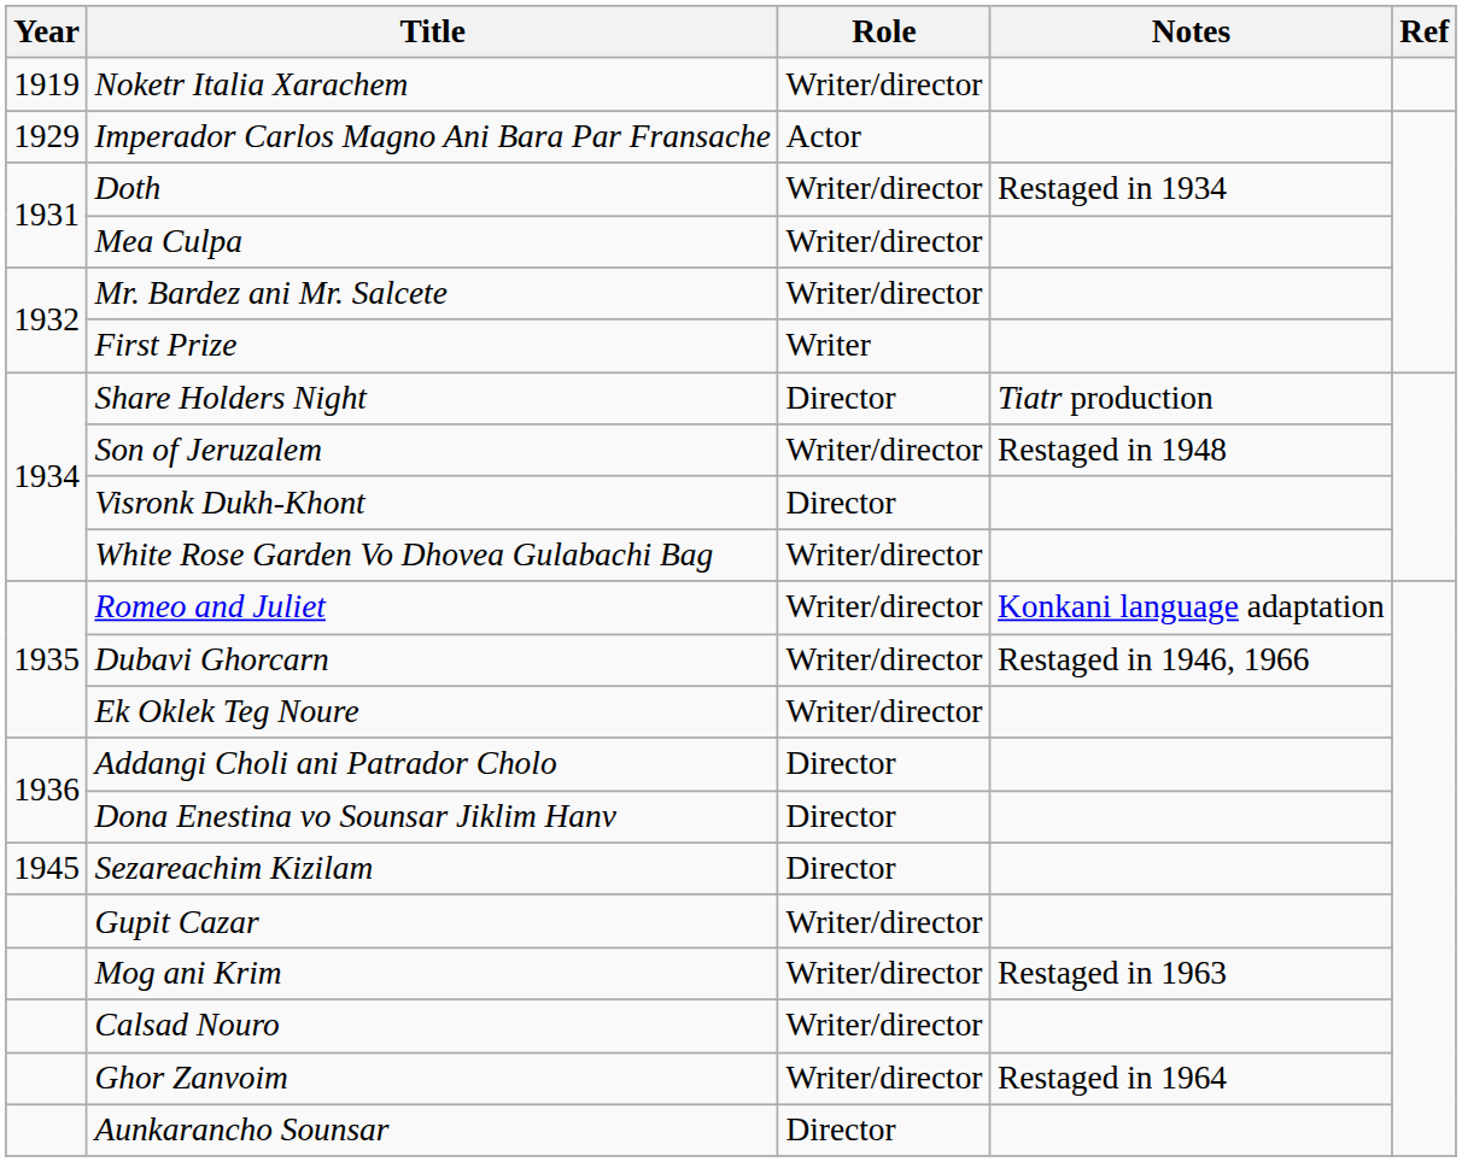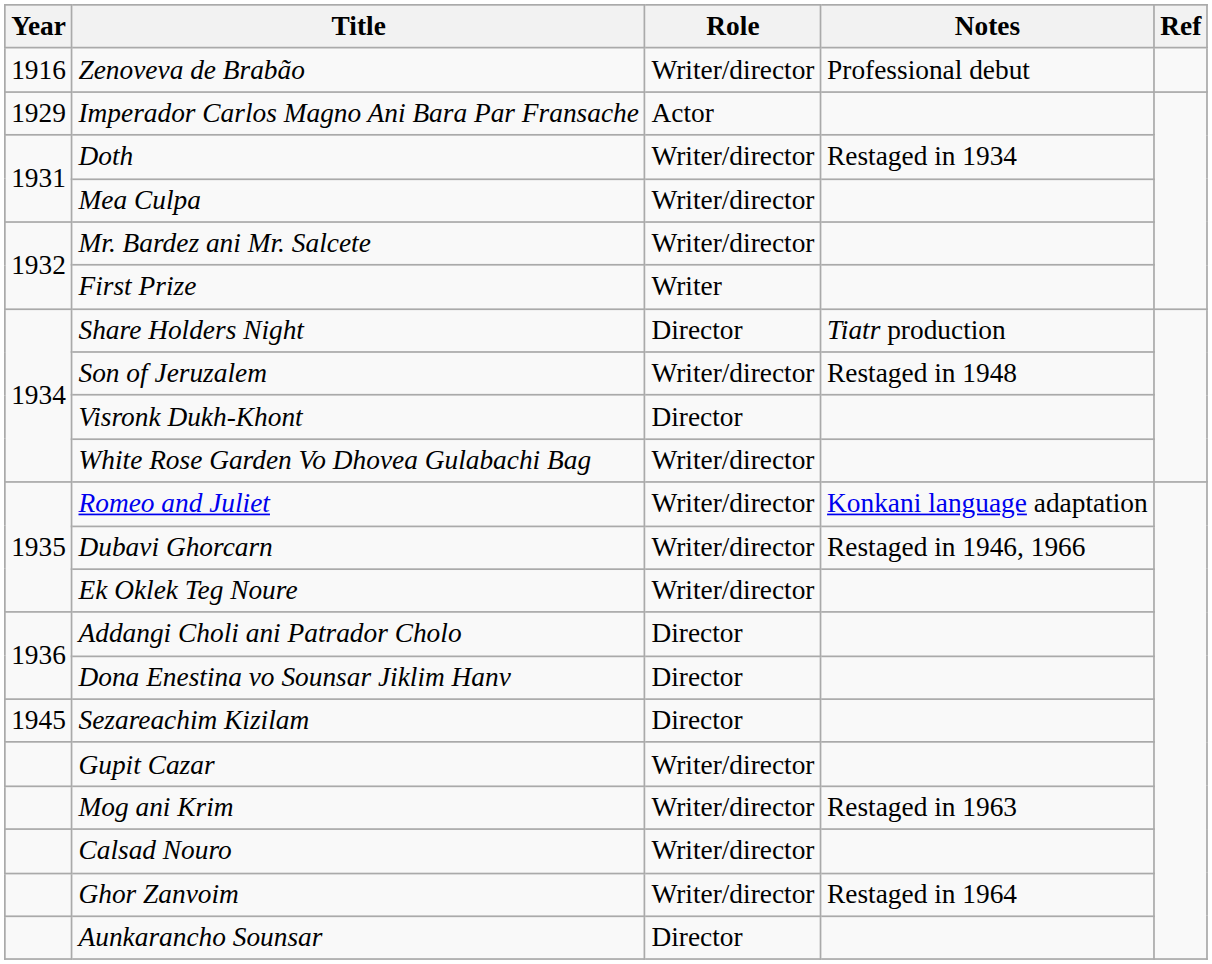 <table class="wikitable sortable">
 <tr>
 <th>Year</th>
 <th>Title</th>
 <th>Role</th>
 <th>Notes</th>
 <th>Ref</th>
 </tr>
 <tr>
-<td>1919</td>
-<td><em>Noketr Italia Xarachem</em></td>
+<td>1916</td>
+<td><em>Zenoveva de Brabão</em></td>
 <td>Writer/director</td>
-<td></td>
+<td>Professional debut</td>
 <td></td>
 </tr>
 <tr>
 <td>1929</td>
 <td><em>Imperador Carlos Magno Ani Bara Par Fransache</em></td>
 <td>Actor</td>
 <td></td>
 <td rowspan="5"></td>
 </tr>
 <tr>
 <td rowspan="2">1931</td>
 <td><em>Doth</em></td>
 <td>Writer/director</td>
 <td>Restaged in 1934</td>
 </tr>
 <tr>
 <td><em>Mea Culpa</em></td>
 <td>Writer/director</td>
 <td></td>
 </tr>
 <tr>
 <td rowspan="2">1932</td>
 <td><em>Mr. Bardez ani Mr. Salcete</em></td>
 <td>Writer/director</td>
 <td></td>
 </tr>
 <tr>
 <td><em>First Prize</em></td>
 <td>Writer</td>
 <td></td>
 </tr>
 <tr>
 <td rowspan="4">1934</td>
 <td><em>Share Holders Night</em></td>
 <td>Director</td>
 <td><em>Tiatr</em> production</td>
 <td rowspan="4"></td>
 </tr>
 <tr>
 <td><em>Son of Jeruzalem</em></td>
 <td>Writer/director</td>
 <td>Restaged in 1948</td>
 </tr>
 <tr>
 <td><em>Visronk Dukh-Khont</em></td>
 <td>Director</td>
 <td></td>
 </tr>
 <tr>
 <td><em>White Rose Garden Vo Dhovea Gulabachi Bag</em></td>
 <td>Writer/director</td>
 <td></td>
 </tr>
 <tr>
 <td rowspan="3">1935</td>
 <td><em><a href='#'>Romeo and Juliet</a></em></td>
 <td>Writer/director</td>
 <td><a href='#'>Konkani language</a> adaptation</td>
 <td rowspan="11"></td>
 </tr>
 <tr>
 <td><em>Dubavi Ghorcarn</em></td>
 <td>Writer/director</td>
 <td>Restaged in 1946, 1966</td>
 </tr>
 <tr>
 <td><em>Ek Oklek Teg Noure</em></td>
 <td>Writer/director</td>
 <td></td>
 </tr>
 <tr>
 <td rowspan="2">1936</td>
 <td><em>Addangi Choli ani Patrador Cholo</em></td>
 <td>Director</td>
 <td></td>
 </tr>
 <tr>
 <td><em>Dona Enestina vo Sounsar Jiklim Hanv </em></td>
 <td>Director</td>
 <td></td>
 </tr>
 <tr>
 <td>1945</td>
 <td><em>Sezareachim Kizilam</em></td>
 <td>Director</td>
 <td></td>
 </tr>
 <tr>
 <td></td>
 <td><em>Gupit Cazar</em></td>
 <td>Writer/director</td>
 <td></td>
 </tr>
 <tr>
 <td></td>
 <td><em>Mog ani Krim</em></td>
 <td>Writer/director</td>
 <td>Restaged in 1963</td>
 </tr>
 <tr>
 <td></td>
 <td><em>Calsad Nouro</em></td>
 <td>Writer/director</td>
 <td></td>
 </tr>
 <tr>
 <td></td>
 <td><em>Ghor Zanvoim</em></td>
 <td>Writer/director</td>
 <td>Restaged in 1964</td>
 </tr>
 <tr>
 <td></td>
 <td><em>Aunkarancho Sounsar</em></td>
 <td>Director</td>
 <td></td>
 </tr>
 </table>
